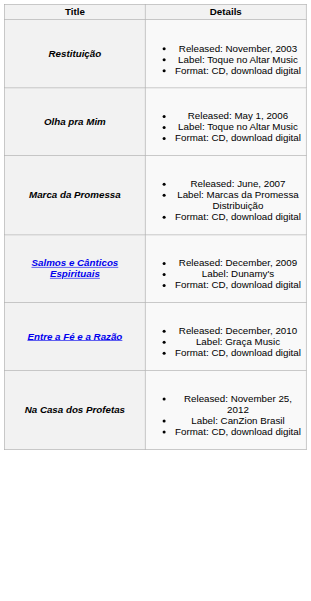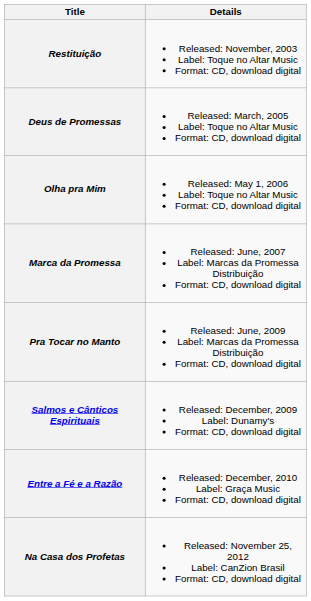 <table class="wikitable plainrowheaders" style="text-align:center;">
 <tr>
 <th scope="col" style="width:14em;">Title</th>
 <th scope="col" style="width:16em;">Details</th>
 </tr>
 <tr>
 <th scope="row"><em>Restituição</em></th>
 <td><br><ul><li>Released: November, 2003</li><li>Label: Toque no Altar Music</li><li>Format: CD, download digital</li></ul></td>
 </tr>
 <tr>
+<th scope="row"><em>Deus de Promessas</em></th>
+<td><br><ul><li>Released: March, 2005</li><li>Label: Toque no Altar Music</li><li>Format: CD, download digital</li></ul></td>
+</tr>
+<tr>
 <th scope="row"><em>Olha pra Mim</em></th>
 <td><br><ul><li>Released: May 1, 2006</li><li>Label: Toque no Altar Music</li><li>Format: CD, download digital</li></ul></td>
 </tr>
 <tr>
 <th scope="row"><em>Marca da Promessa</em></th>
 <td><br><ul><li>Released: June, 2007</li><li>Label: Marcas da Promessa Distribuição</li><li>Format: CD, download digital</li></ul></td>
+</tr>
+<tr>
+<th scope="row"><em>Pra Tocar no Manto</em></th>
+<td><br><ul><li>Released: June, 2009</li><li>Label:  Marcas da Promessa Distribuição</li><li>Format: CD, download digital</li></ul></td>
 </tr>
 <tr>
 <th scope="row"><em><a href='#'>Salmos e Cânticos Espirituais</a></em></th>
 <td><br><ul><li>Released: December, 2009</li><li>Label: Dunamy's</li><li>Format: CD, download digital</li></ul></td>
 </tr>
 <tr>
 <th scope="row"><em><a href='#'>Entre a Fé e a Razão</a></em></th>
 <td><br><ul><li>Released: December, 2010</li><li>Label: Graça Music</li><li>Format: CD, download digital</li></ul></td>
 </tr>
 <tr>
 <th scope="row"><em>Na Casa dos Profetas</em></th>
 <td><br><ul><li>Released: November 25, 2012</li><li>Label: CanZion Brasil</li><li>Format: CD, download digital</li></ul></td>
 </tr>
 </table>
